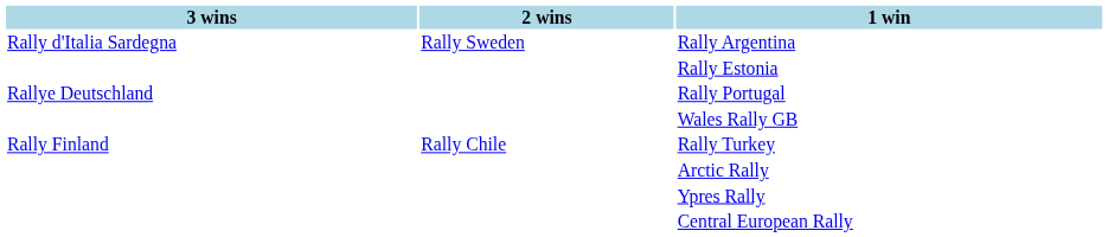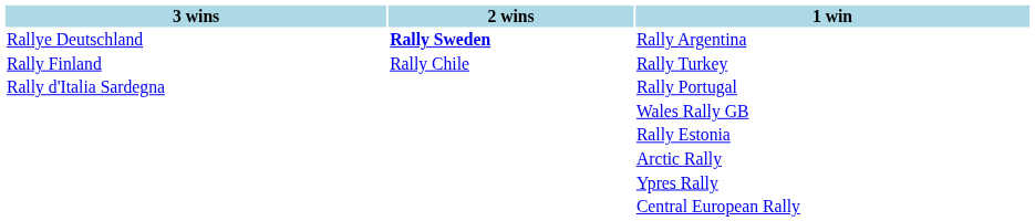 <table class =" Wikitable " width="75%">
 <tr>
 <th></th>
 <th></th>
 <th></th>
 </tr>
 <tr>
 <th Style = "background:lightblue" align="center">3 wins</th>
 <th Style = "background:lightblue" align="center">2 wins</th>
 <th Style = "background:lightblue" align="center">1 win</th>
 </tr>
 <tr>
-<td> <a href='#'>Rally d'Italia Sardegna</a></td>
-<td> <a href='#'>Rally Sweden</a></td>
+<td> <a href='#'>Rallye Deutschland</a></td>
+<td><strong> <a href='#'>Rally Sweden</a></strong></td>
 <td> <a href='#'>Rally Argentina</a></td>
 </tr>
 <tr>
-<td></td>
-<td></td>
-<td> <a href='#'>Rally Estonia</a></td>
+<td> <a href='#'>Rally Finland</a></td>
+<td> <a href='#'>Rally Chile</a></td>
+<td> <a href='#'>Rally Turkey</a></td>
 </tr>
 <tr>
-<td> <a href='#'>Rallye Deutschland</a></td>
+<td> <a href='#'>Rally d'Italia Sardegna</a></td>
 <td></td>
 <td> <a href='#'>Rally Portugal</a></td>
 </tr>
 <tr>
 <td></td>
 <td></td>
 <td> <a href='#'>Wales Rally GB</a></td>
 </tr>
 <tr>
-<td> <a href='#'>Rally Finland</a></td>
-<td> <a href='#'>Rally Chile</a></td>
-<td> <a href='#'>Rally Turkey</a></td>
+<td></td>
+<td></td>
+<td> <a href='#'>Rally Estonia</a></td>
 </tr>
 <tr>
 <td></td>
 <td></td>
 <td> <a href='#'>Arctic Rally</a></td>
 </tr>
 <tr>
 <td></td>
 <td></td>
 <td> <a href='#'>Ypres Rally</a></td>
 </tr>
 <tr>
 <td></td>
 <td></td>
 <td> <a href='#'>Central European Rally</a></td>
 </tr>
 </table>
